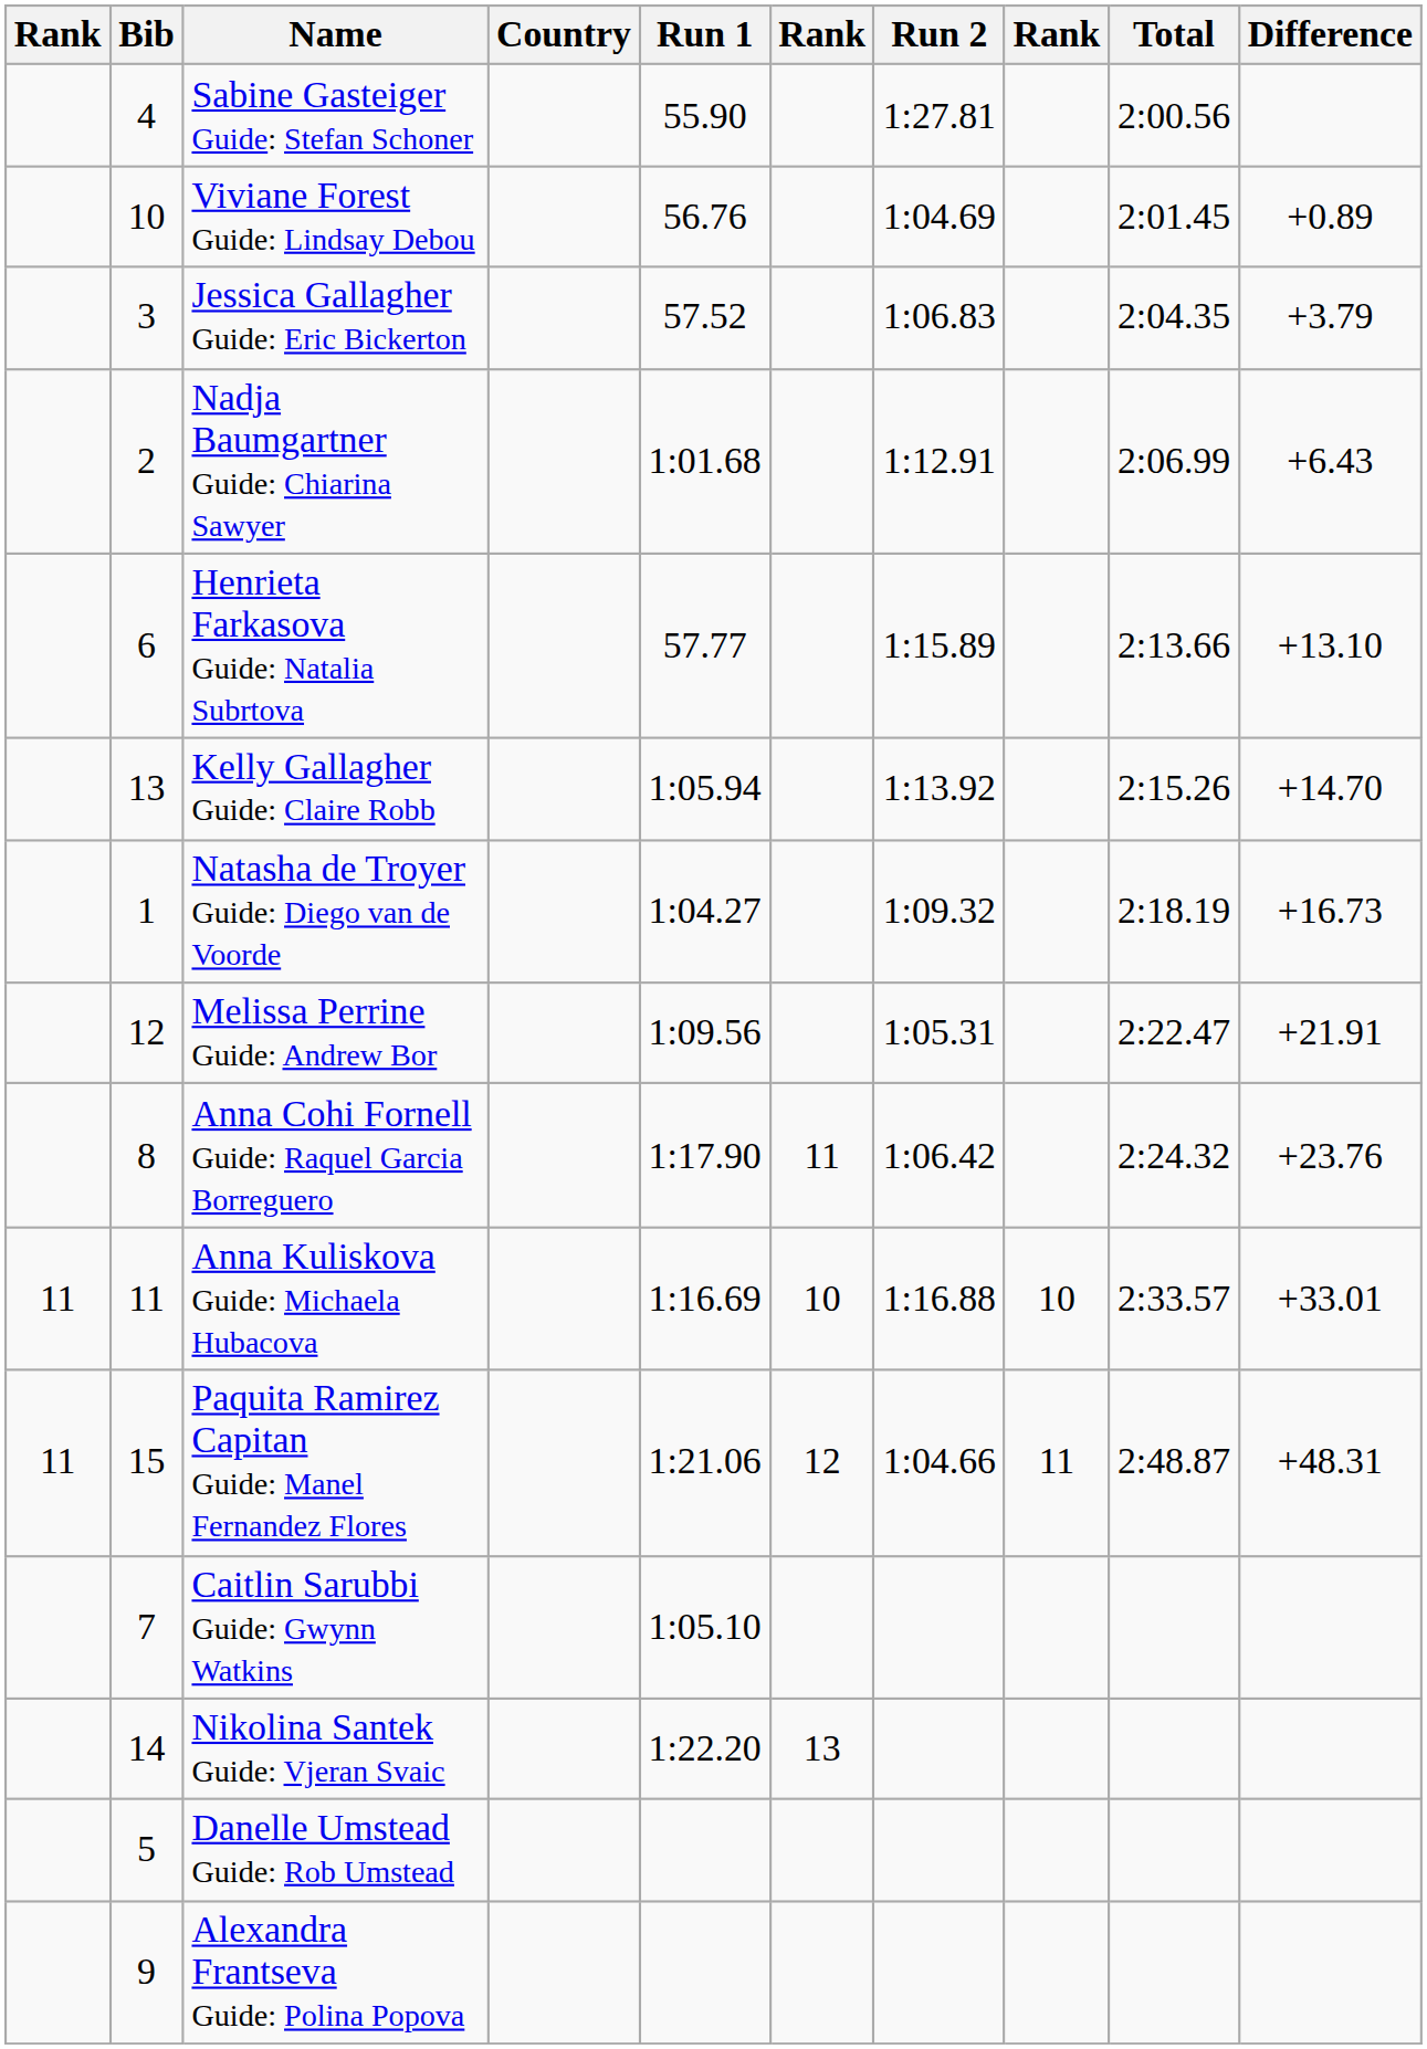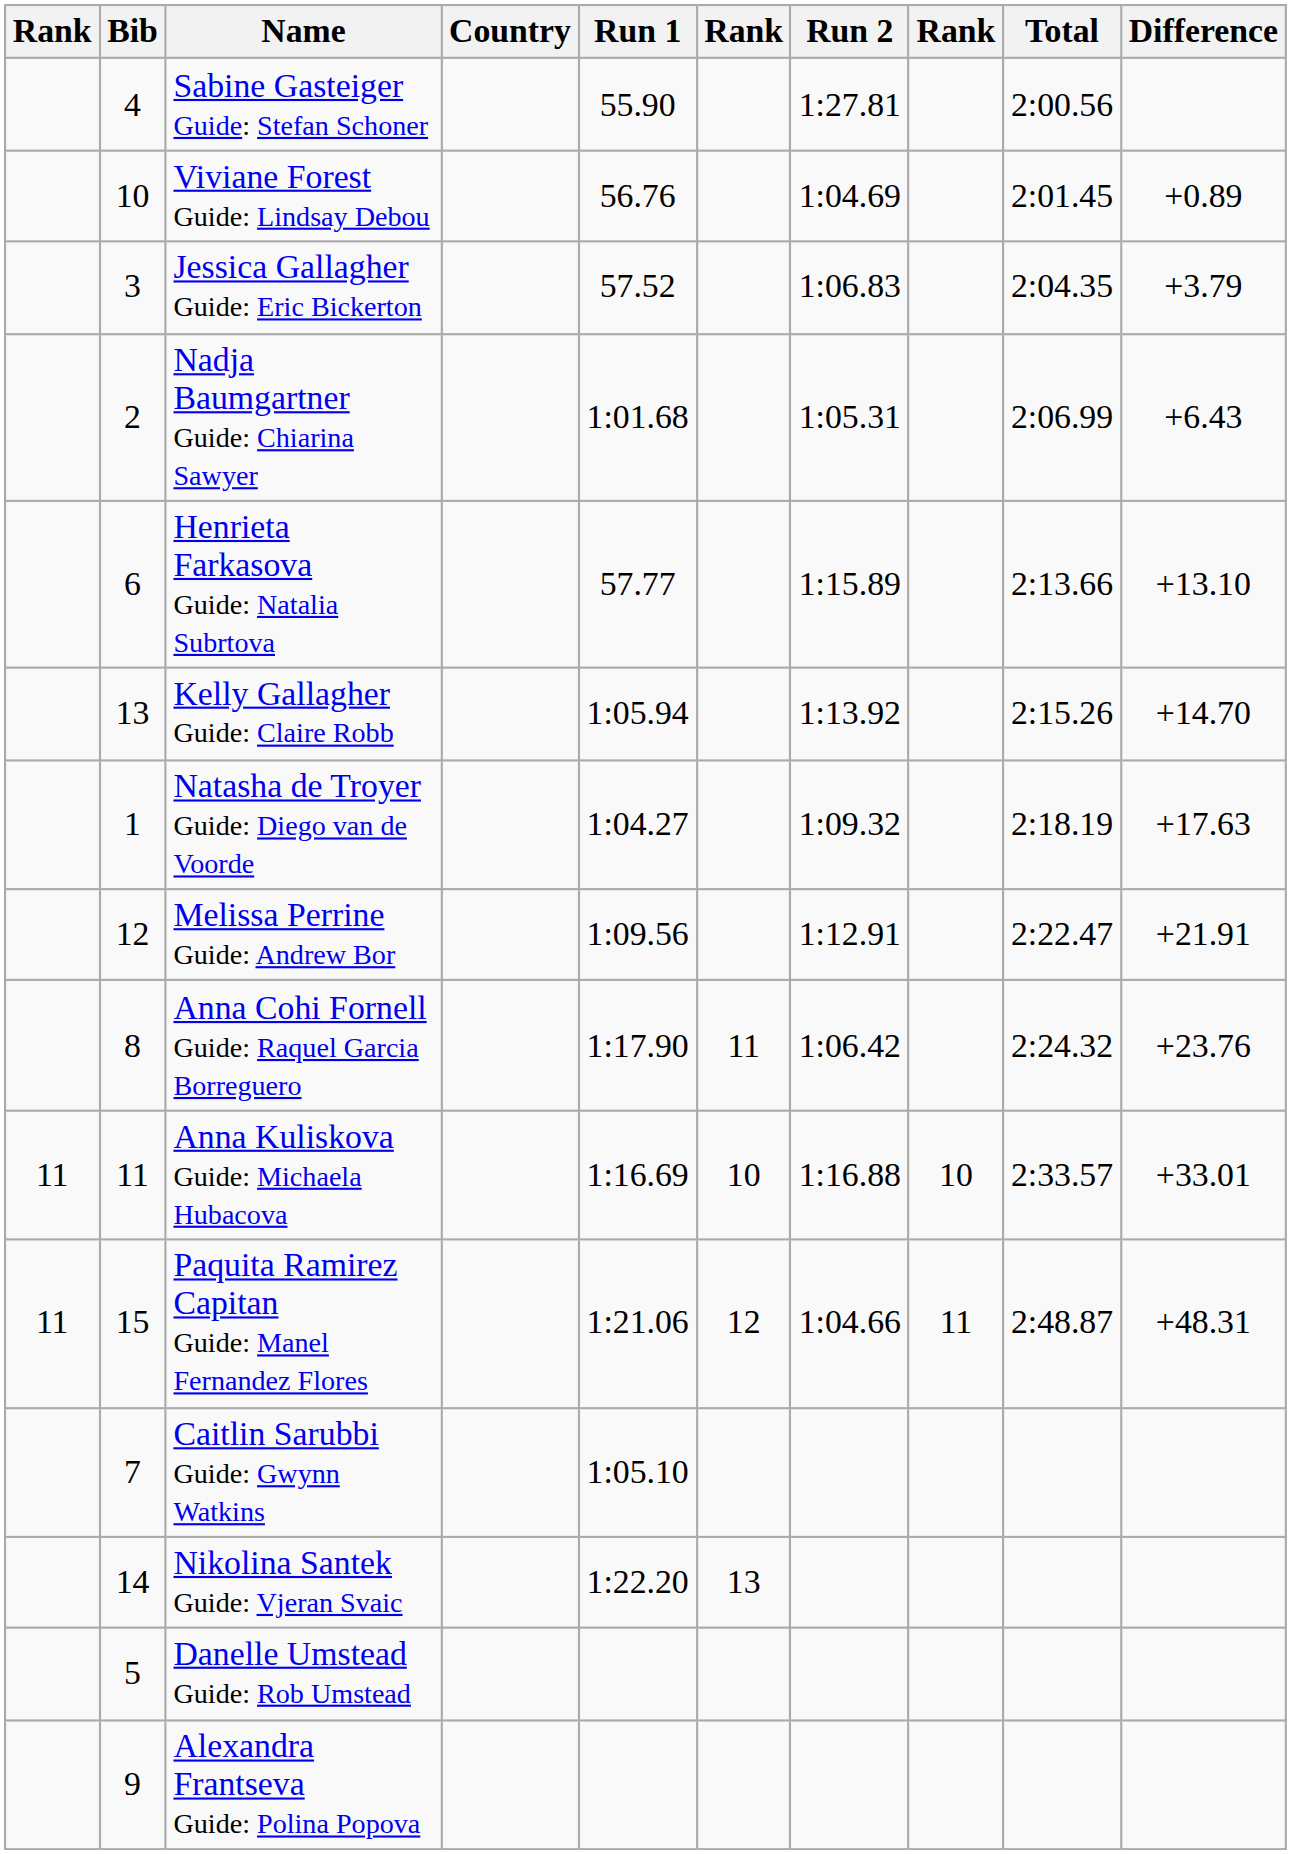 <table class="wikitable sortable" style="text-align:center">
 <tr>
 <th>Rank</th>
 <th>Bib</th>
 <th>Name</th>
 <th>Country</th>
 <th>Run 1</th>
 <th>Rank</th>
 <th>Run 2</th>
 <th>Rank</th>
 <th>Total</th>
 <th>Difference</th>
 </tr>
 <tr>
 <td></td>
 <td>4</td>
 <td align=left><a href='#'>Sabine Gasteiger</a><br><small><a href='#'>Guide</a>: <a href='#'>Stefan Schoner</a></small></td>
 <td align=left></td>
 <td>55.90</td>
 <td></td>
 <td>1:27.81</td>
 <td></td>
 <td>2:00.56</td>
 <td></td>
 </tr>
 <tr>
 <td></td>
 <td>10</td>
 <td align=left><a href='#'>Viviane Forest</a><br><small>Guide: <a href='#'>Lindsay Debou</a></small></td>
 <td align=left></td>
 <td>56.76</td>
 <td></td>
 <td>1:04.69</td>
 <td></td>
 <td>2:01.45</td>
 <td>+0.89</td>
 </tr>
 <tr>
 <td></td>
 <td>3</td>
 <td align=left><a href='#'>Jessica Gallagher</a><br><small>Guide: <a href='#'>Eric Bickerton</a></small></td>
 <td align=left></td>
 <td>57.52</td>
 <td></td>
 <td>1:06.83</td>
 <td></td>
 <td>2:04.35</td>
 <td>+3.79</td>
 </tr>
 <tr>
 <td></td>
 <td>2</td>
 <td align=left><a href='#'>Nadja Baumgartner</a><br><small>Guide: <a href='#'>Chiarina Sawyer</a></small></td>
 <td align=left></td>
 <td>1:01.68</td>
 <td></td>
-<td>1:12.91</td>
+<td>1:05.31</td>
 <td></td>
 <td>2:06.99</td>
 <td>+6.43</td>
 </tr>
 <tr>
 <td></td>
 <td>6</td>
 <td align=left><a href='#'>Henrieta Farkasova</a><br><small>Guide: <a href='#'>Natalia Subrtova</a></small></td>
 <td align=left></td>
 <td>57.77</td>
 <td></td>
 <td>1:15.89</td>
 <td></td>
 <td>2:13.66</td>
 <td>+13.10</td>
 </tr>
 <tr>
 <td></td>
 <td>13</td>
 <td align=left><a href='#'>Kelly Gallagher</a><br><small>Guide: <a href='#'>Claire Robb</a></small></td>
 <td align=left></td>
 <td>1:05.94</td>
 <td></td>
 <td>1:13.92</td>
 <td></td>
 <td>2:15.26</td>
 <td>+14.70</td>
 </tr>
 <tr>
 <td></td>
 <td>1</td>
 <td align=left><a href='#'>Natasha de Troyer</a><br><small>Guide: <a href='#'>Diego van de Voorde</a></small></td>
 <td align=left></td>
 <td>1:04.27</td>
 <td></td>
 <td>1:09.32</td>
 <td></td>
 <td>2:18.19</td>
-<td>+16.73</td>
+<td>+17.63</td>
 </tr>
 <tr>
 <td></td>
 <td>12</td>
 <td align=left><a href='#'>Melissa Perrine</a><br><small>Guide: <a href='#'>Andrew Bor</a></small></td>
 <td align=left></td>
 <td>1:09.56</td>
 <td></td>
-<td>1:05.31</td>
+<td>1:12.91</td>
 <td></td>
 <td>2:22.47</td>
 <td>+21.91</td>
 </tr>
 <tr>
 <td></td>
 <td>8</td>
 <td align=left><a href='#'>Anna Cohi Fornell</a><br><small>Guide: <a href='#'>Raquel Garcia Borreguero</a></small></td>
 <td align=left></td>
 <td>1:17.90</td>
 <td>11</td>
 <td>1:06.42</td>
 <td></td>
 <td>2:24.32</td>
 <td>+23.76</td>
 </tr>
 <tr>
 <td>11</td>
 <td>11</td>
 <td align=left><a href='#'>Anna Kuliskova</a><br><small>Guide: <a href='#'>Michaela Hubacova</a></small></td>
 <td align=left></td>
 <td>1:16.69</td>
 <td>10</td>
 <td>1:16.88</td>
 <td>10</td>
 <td>2:33.57</td>
 <td>+33.01</td>
 </tr>
 <tr>
 <td>11</td>
 <td>15</td>
 <td align=left><a href='#'>Paquita Ramirez Capitan</a><br><small>Guide: <a href='#'>Manel Fernandez Flores</a></small></td>
 <td align=left></td>
 <td>1:21.06</td>
 <td>12</td>
 <td>1:04.66</td>
 <td>11</td>
 <td>2:48.87</td>
 <td>+48.31</td>
 </tr>
 <tr>
 <td></td>
 <td>7</td>
 <td align=left><a href='#'>Caitlin Sarubbi</a><br><small>Guide: <a href='#'>Gwynn Watkins</a></small></td>
 <td align=left></td>
 <td>1:05.10</td>
 <td></td>
 <td></td>
 <td></td>
 <td></td>
 <td></td>
 </tr>
 <tr>
 <td></td>
 <td>14</td>
 <td align=left><a href='#'>Nikolina Santek</a><br><small>Guide: <a href='#'>Vjeran Svaic</a></small></td>
 <td align=left></td>
 <td>1:22.20</td>
 <td>13</td>
 <td></td>
 <td></td>
 <td></td>
 <td></td>
 </tr>
 <tr>
 <td></td>
 <td>5</td>
 <td align=left><a href='#'>Danelle Umstead</a><br><small>Guide: <a href='#'>Rob Umstead</a></small></td>
 <td align=left></td>
 <td></td>
 <td></td>
 <td></td>
 <td></td>
 <td></td>
 <td></td>
 </tr>
 <tr>
 <td></td>
 <td>9</td>
 <td align=left><a href='#'>Alexandra Frantseva</a><br><small>Guide: <a href='#'>Polina Popova</a></small></td>
 <td align=left></td>
 <td></td>
 <td></td>
 <td></td>
 <td></td>
 <td></td>
 <td></td>
 </tr>
 </table>
